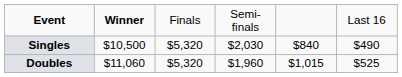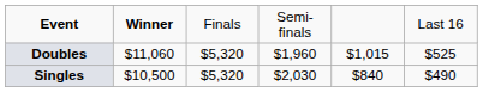 <table class="wikitable" style="font-size:90%; text-align:center">
 <tr>
 <td width="104"><strong>Event</strong></td>
 <td width="68"><strong>Winner</strong></td>
 <td width="68">Finals</td>
 <td width="68">Semi-finals</td>
 <td width="68"></td>
 <td width="68">Last 16</td>
 </tr>
 <tr>
+<td style="background:#dfe2e9;"><strong>Doubles</strong></td>
+<td>$11,060</td>
+<td>$5,320</td>
+<td>$1,960</td>
+<td>$1,015</td>
+<td>$525</td>
+</tr>
+<tr>
 <td style="background:#dfe2e9;"><strong>Singles</strong></td>
 <td>$10,500</td>
 <td>$5,320</td>
 <td>$2,030</td>
 <td>$840</td>
 <td>$490</td>
 </tr>
-<tr>
-<td style="background:#dfe2e9;"><strong>Doubles</strong></td>
-<td>$11,060</td>
-<td>$5,320</td>
-<td>$1,960</td>
-<td>$1,015</td>
-<td>$525</td>
-</tr>
 </table>
